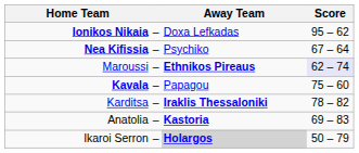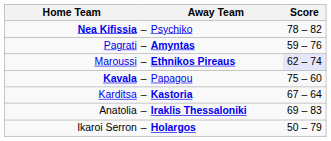 <table class="wikitable" style="text-align: center; font-size:100%">
 <tr>
 <th style="border-right-style:hidden" width="200">Home Team</th>
 <th style="border-right-style:hidden"></th>
 <th style="border-right-style:hidden" width="200">Away Team</th>
 <th width="60">Score</th>
 </tr>
 <tr>
-<td align=right style="border-right-style:hidden"><strong><a href='#'>Ionikos Nikaia</a></strong></td>
-<td style="border-right-style:hidden">–</td>
-<td align=left style="border-right-style:hidden"><a href='#'>Doxa Lefkadas</a></td>
-<td>95 – 62</td>
-</tr>
-<tr>
 <td align=right style="border-right-style:hidden"><strong><a href='#'>Nea Kifissia</a></strong></td>
 <td style="border-right-style:hidden">–</td>
 <td align=left style="border-right-style:hidden"><a href='#'>Psychiko</a></td>
-<td>67 – 64</td>
+<td>78 – 82</td>
+</tr>
+<tr>
+<td align=right style="border-right-style:hidden"><a href='#'>Pagrati</a></td>
+<td style="border-right-style:hidden">–</td>
+<td align=left style="border-right-style:hidden"><strong><a href='#'>Amyntas</a></strong></td>
+<td>59 – 76</td>
 </tr>
 <tr>
 <td align=right style="border-right-style:hidden"><a href='#'>Maroussi</a></td>
 <td style="border-right-style:hidden">–</td>
 <td align=left style="border-right-style:hidden"><strong><a href='#'>Ethnikos Pireaus</a></strong></td>
 <td style="background: lavender;">62 – 74</td>
 </tr>
 <tr>
 <td align=right style="border-right-style:hidden"><strong><a href='#'>Kavala</a></strong></td>
 <td style="border-right-style:hidden">–</td>
 <td align=left style="border-right-style:hidden"><a href='#'>Papagou</a></td>
 <td>75 – 60</td>
 </tr>
 <tr>
 <td align=right style="border-right-style:hidden"><a href='#'>Karditsa</a></td>
 <td style="border-right-style:hidden">–</td>
-<td align=left style="border-right-style:hidden"><strong><a href='#'>Iraklis Thessaloniki</a></strong></td>
-<td>78 – 82</td>
+<td align=left style="border-right-style:hidden"><strong><a href='#'>Kastoria</a></strong></td>
+<td>67 – 64</td>
 </tr>
 <tr>
 <td align=right style="border-right-style:hidden">Anatolia</td>
 <td style="border-right-style:hidden">–</td>
-<td align=left style="border-right-style:hidden"><strong><a href='#'>Kastoria</a></strong></td>
+<td align=left style="border-right-style:hidden"><strong><a href='#'>Iraklis Thessaloniki</a></strong></td>
 <td>69 – 83</td>
 </tr>
 <tr>
 <td align=right style="border-right-style:hidden">Ikaroi Serron</td>
 <td style="border-right-style:hidden">–</td>
-<td align=left style="background: lightgrey; border-right-style:hidden"><strong><a href='#'>Holargos</a></strong></td>
+<td align=left style="border-right-style:hidden"><strong><a href='#'>Holargos</a></strong></td>
 <td>50 – 79</td>
 </tr>
 </table>
